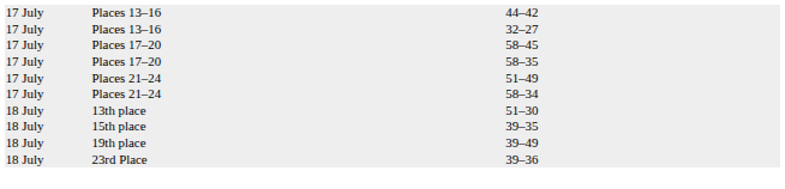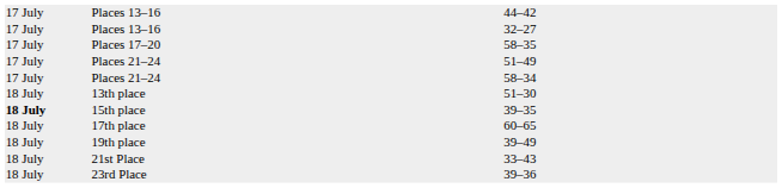 <table cellspacing=0 width=60% style=background:#eeeeee>
 <tr>
 <td width=10%>17 July</td>
 <td width=20%>Places 13–16</td>
 <td align=right width=20%></td>
 <td align=center width=20%>44–42</td>
 <td align=left width=20%></td>
 </tr>
 <tr>
 <td>17 July</td>
 <td>Places 13–16</td>
 <td align=right></td>
 <td align=center>32–27</td>
-<td align=left></td>
-</tr>
-<tr>
-<td>17 July</td>
-<td>Places 17–20</td>
-<td align=right></td>
-<td align=center>58–45</td>
 <td align=left></td>
 </tr>
 <tr>
 <td>17 July</td>
 <td>Places 17–20</td>
 <td align=right></td>
 <td align=center>58–35</td>
 <td align=left></td>
 </tr>
 <tr>
 <td>17 July</td>
 <td>Places 21–24</td>
 <td align=right></td>
 <td align=center>51–49</td>
 <td align=left></td>
 </tr>
 <tr>
 <td>17 July</td>
 <td>Places 21–24</td>
 <td align=right></td>
 <td align=center>58–34</td>
 <td align=left></td>
 </tr>
 <tr>
 <td>18 July</td>
 <td>13th place</td>
 <td align=right></td>
 <td align=center>51–30</td>
 <td align=left></td>
 </tr>
 <tr>
-<td>18 July</td>
+<td><strong>18 July</strong></td>
 <td>15th place</td>
 <td align=right></td>
 <td align=center>39–35</td>
+<td align=left></td>
+</tr>
+<tr>
+<td>18 July</td>
+<td>17th place</td>
+<td align=right></td>
+<td align=center>60–65</td>
 <td align=left></td>
 </tr>
 <tr>
 <td>18 July</td>
 <td>19th place</td>
 <td align=right></td>
 <td align=center>39–49</td>
 <td align=left></td>
 </tr>
 <tr>
 <td>18 July</td>
+<td>21st Place</td>
+<td align=right></td>
+<td align=center>33–43</td>
+<td align=left></td>
+</tr>
+<tr>
+<td>18 July</td>
 <td>23rd Place</td>
 <td align=right></td>
 <td align=center>39–36</td>
 <td align=left></td>
 </tr>
 </table>
